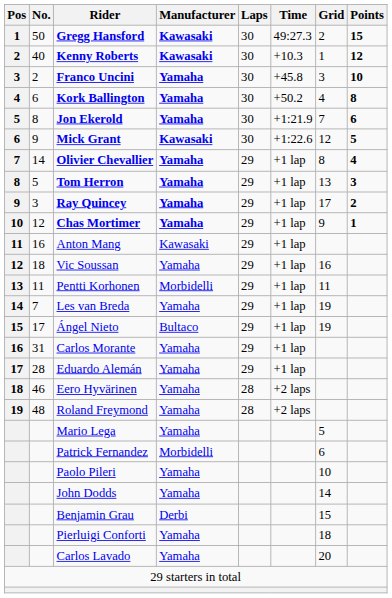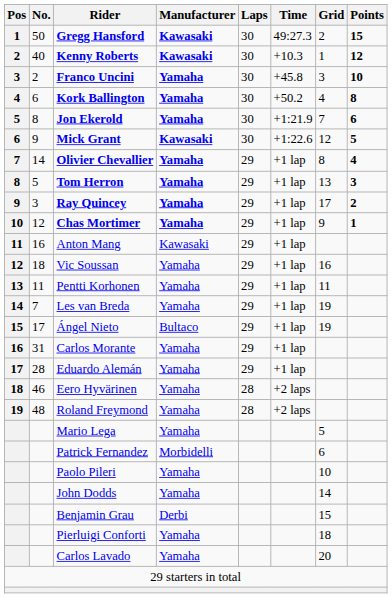 <table class="wikitable" style="font-size: 95%;">
 <tr>
 <th>Pos</th>
 <th>No.</th>
 <th>Rider</th>
 <th>Manufacturer</th>
 <th>Laps</th>
 <th>Time</th>
 <th>Grid</th>
 <th>Points</th>
 </tr>
 <tr>
 <th>1</th>
 <td>50</td>
 <td> <strong><a href='#'>Gregg Hansford</a></strong></td>
 <td><strong><a href='#'>Kawasaki</a></strong></td>
 <td>30</td>
 <td>49:27.3</td>
 <td>2</td>
 <td><strong>15</strong></td>
 </tr>
 <tr>
 <th>2</th>
 <td>40</td>
 <td> <strong><a href='#'>Kenny Roberts</a></strong></td>
 <td><strong><a href='#'>Kawasaki</a></strong></td>
 <td>30</td>
 <td>+10.3</td>
 <td>1</td>
 <td><strong>12</strong></td>
 </tr>
 <tr>
 <th>3</th>
 <td>2</td>
 <td> <strong><a href='#'>Franco Uncini</a></strong></td>
 <td><strong><a href='#'>Yamaha</a></strong></td>
 <td>30</td>
 <td>+45.8</td>
 <td>3</td>
 <td><strong>10</strong></td>
 </tr>
 <tr>
 <th>4</th>
 <td>6</td>
 <td> <strong><a href='#'>Kork Ballington</a></strong></td>
 <td><strong><a href='#'>Yamaha</a></strong></td>
 <td>30</td>
 <td>+50.2</td>
 <td>4</td>
 <td><strong>8</strong></td>
 </tr>
 <tr>
 <th>5</th>
 <td>8</td>
 <td> <strong><a href='#'>Jon Ekerold</a></strong></td>
 <td><strong><a href='#'>Yamaha</a></strong></td>
 <td>30</td>
 <td>+1:21.9</td>
 <td>7</td>
 <td><strong>6</strong></td>
 </tr>
 <tr>
 <th>6</th>
 <td>9</td>
 <td> <strong><a href='#'>Mick Grant</a></strong></td>
 <td><strong><a href='#'>Kawasaki</a></strong></td>
 <td>30</td>
 <td>+1:22.6</td>
 <td>12</td>
 <td><strong>5</strong></td>
 </tr>
 <tr>
 <th>7</th>
 <td>14</td>
 <td> <strong><a href='#'>Olivier Chevallier</a></strong></td>
 <td><strong><a href='#'>Yamaha</a></strong></td>
 <td>29</td>
 <td>+1 lap</td>
 <td>8</td>
 <td><strong>4</strong></td>
 </tr>
 <tr>
 <th>8</th>
 <td>5</td>
 <td> <strong><a href='#'>Tom Herron</a></strong></td>
 <td><strong><a href='#'>Yamaha</a></strong></td>
 <td>29</td>
 <td>+1 lap</td>
 <td>13</td>
 <td><strong>3</strong></td>
 </tr>
 <tr>
 <th>9</th>
 <td>3</td>
 <td> <strong><a href='#'>Ray Quincey</a></strong></td>
 <td><strong><a href='#'>Yamaha</a></strong></td>
 <td>29</td>
 <td>+1 lap</td>
 <td>17</td>
 <td><strong>2</strong></td>
 </tr>
 <tr>
 <th>10</th>
 <td>12</td>
 <td> <strong><a href='#'>Chas Mortimer</a></strong></td>
 <td><strong><a href='#'>Yamaha</a></strong></td>
 <td>29</td>
 <td>+1 lap</td>
 <td>9</td>
 <td><strong>1</strong></td>
 </tr>
 <tr>
 <th>11</th>
 <td>16</td>
 <td> <a href='#'>Anton Mang</a></td>
 <td><a href='#'>Kawasaki</a></td>
 <td>29</td>
 <td>+1 lap</td>
 <td></td>
 <td></td>
 </tr>
 <tr>
 <th>12</th>
 <td>18</td>
 <td> <a href='#'>Vic Soussan</a></td>
 <td><a href='#'>Yamaha</a></td>
 <td>29</td>
 <td>+1 lap</td>
 <td>16</td>
 <td></td>
 </tr>
 <tr>
 <th>13</th>
 <td>11</td>
 <td> <a href='#'>Pentti Korhonen</a></td>
-<td><a href='#'>Morbidelli</a></td>
+<td><a href='#'>Yamaha</a></td>
 <td>29</td>
 <td>+1 lap</td>
 <td>11</td>
 <td></td>
 </tr>
 <tr>
 <th>14</th>
 <td>7</td>
 <td> <a href='#'>Les van Breda</a></td>
 <td><a href='#'>Yamaha</a></td>
 <td>29</td>
 <td>+1 lap</td>
 <td>19</td>
 <td></td>
 </tr>
 <tr>
 <th>15</th>
 <td>17</td>
 <td> <a href='#'>Ángel Nieto</a></td>
 <td><a href='#'>Bultaco</a></td>
 <td>29</td>
 <td>+1 lap</td>
 <td>19</td>
 <td></td>
 </tr>
 <tr>
 <th>16</th>
 <td>31</td>
 <td> <a href='#'>Carlos Morante</a></td>
 <td><a href='#'>Yamaha</a></td>
 <td>29</td>
 <td>+1 lap</td>
 <td></td>
 <td></td>
 </tr>
 <tr>
 <th>17</th>
 <td>28</td>
 <td> <a href='#'>Eduardo Alemán</a></td>
 <td><a href='#'>Yamaha</a></td>
 <td>29</td>
 <td>+1 lap</td>
 <td></td>
 <td></td>
 </tr>
 <tr>
 <th>18</th>
 <td>46</td>
 <td> <a href='#'>Eero Hyvärinen</a></td>
 <td><a href='#'>Yamaha</a></td>
 <td>28</td>
 <td>+2 laps</td>
 <td></td>
 <td></td>
 </tr>
 <tr>
 <th>19</th>
 <td>48</td>
 <td> <a href='#'>Roland Freymond</a></td>
 <td><a href='#'>Yamaha</a></td>
 <td>28</td>
 <td>+2 laps</td>
 <td></td>
 <td></td>
 </tr>
 <tr>
 <th></th>
 <td></td>
 <td> <a href='#'>Mario Lega</a></td>
 <td><a href='#'>Yamaha</a></td>
 <td></td>
 <td></td>
 <td>5</td>
 <td></td>
 </tr>
 <tr>
 <th></th>
 <td></td>
 <td> <a href='#'>Patrick Fernandez</a></td>
 <td><a href='#'>Morbidelli</a></td>
 <td></td>
 <td></td>
 <td>6</td>
 <td></td>
 </tr>
 <tr>
 <th></th>
 <td></td>
 <td> <a href='#'>Paolo Pileri</a></td>
 <td><a href='#'>Yamaha</a></td>
 <td></td>
 <td></td>
 <td>10</td>
 <td></td>
 </tr>
 <tr>
 <th></th>
 <td></td>
 <td> <a href='#'>John Dodds</a></td>
 <td><a href='#'>Yamaha</a></td>
 <td></td>
 <td></td>
 <td>14</td>
 <td></td>
 </tr>
 <tr>
 <th></th>
 <td></td>
 <td> <a href='#'>Benjamin Grau</a></td>
 <td><a href='#'>Derbi</a></td>
 <td></td>
 <td></td>
 <td>15</td>
 <td></td>
 </tr>
 <tr>
 <th></th>
 <td></td>
 <td> <a href='#'>Pierluigi Conforti</a></td>
 <td><a href='#'>Yamaha</a></td>
 <td></td>
 <td></td>
 <td>18</td>
 <td></td>
 </tr>
 <tr>
 <th></th>
 <td></td>
 <td> <a href='#'>Carlos Lavado</a></td>
 <td><a href='#'>Yamaha</a></td>
 <td></td>
 <td></td>
 <td>20</td>
 <td></td>
 </tr>
 <tr>
 <td colspan=8 align=center>29 starters in total</td>
 </tr>
 <tr>
 <th colspan=8></th>
 </tr>
 </table>
